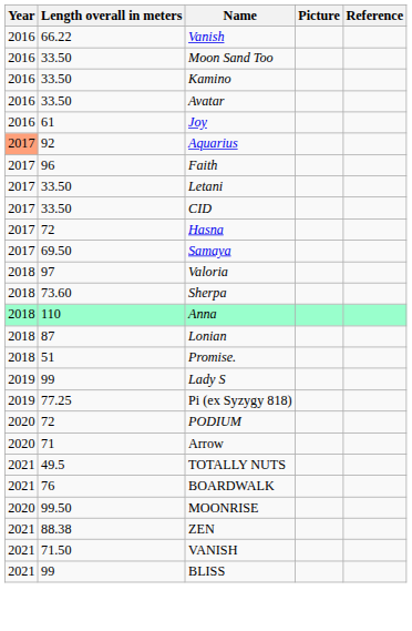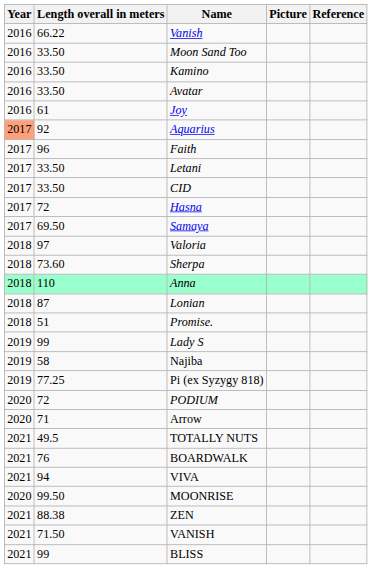 <table class="wikitable sortable">
 <tr>
 <th>Year</th>
 <th>Length overall in meters</th>
 <th>Name</th>
 <th>Picture</th>
 <th>Reference</th>
 </tr>
 <tr>
 <td>2016</td>
 <td>66.22</td>
 <td><em><a href='#'>Vanish</a></em></td>
 <td></td>
 <td></td>
 </tr>
 <tr>
 <td>2016</td>
 <td>33.50</td>
 <td><em>Moon Sand Too</em></td>
 <td></td>
 <td></td>
 </tr>
 <tr>
 <td>2016</td>
 <td>33.50</td>
 <td><em>Kamino</em></td>
 <td></td>
 <td></td>
 </tr>
 <tr>
 <td>2016</td>
 <td>33.50</td>
 <td><em>Avatar</em></td>
 <td></td>
 <td></td>
 </tr>
 <tr>
 <td>2016</td>
 <td>61</td>
 <td><em><a href='#'>Joy</a></em></td>
 <td></td>
 <td></td>
 </tr>
 <tr>
 <td style="background: lightsalmon;">2017</td>
 <td>92</td>
 <td><em><a href='#'>Aquarius</a></em></td>
 <td></td>
 <td></td>
 </tr>
 <tr>
 <td>2017</td>
 <td>96</td>
 <td><em>Faith</em></td>
 <td></td>
 <td></td>
 </tr>
 <tr>
 <td>2017</td>
 <td>33.50</td>
 <td><em>Letani</em></td>
 <td></td>
 <td></td>
 </tr>
 <tr>
 <td>2017</td>
 <td>33.50</td>
 <td><em>CID</em></td>
 <td></td>
 <td></td>
 </tr>
 <tr>
 <td>2017</td>
 <td>72</td>
 <td><em><a href='#'>Hasna</a></em></td>
 <td></td>
 <td></td>
 </tr>
 <tr>
 <td>2017</td>
 <td>69.50</td>
 <td><em><a href='#'>Samaya</a></em></td>
 <td></td>
 <td></td>
 </tr>
 <tr>
 <td>2018</td>
 <td>97</td>
 <td><em>Valoria</em></td>
 <td></td>
 <td></td>
 </tr>
 <tr>
 <td>2018</td>
 <td>73.60</td>
 <td><em>Sherpa</em></td>
 <td></td>
 <td></td>
 </tr>
 <tr style="background:#9fc;">
 <td>2018</td>
 <td>110</td>
 <td><em>Anna</em></td>
 <td></td>
 <td></td>
 </tr>
 <tr>
 <td>2018</td>
 <td>87</td>
 <td><em>Lonian</em></td>
 <td></td>
 <td></td>
 </tr>
 <tr>
 <td>2018</td>
 <td>51</td>
 <td><em>Promise.</em></td>
 <td></td>
 <td></td>
 </tr>
 <tr>
 <td>2019</td>
 <td>99</td>
 <td><em>Lady S</em></td>
 <td></td>
 <td></td>
 </tr>
 <tr>
 <td>2019</td>
+<td>58</td>
+<td>Najiba</td>
+<td></td>
+<td></td>
+</tr>
+<tr>
+<td>2019</td>
 <td>77.25</td>
 <td>Pi (ex Syzygy 818)</td>
 <td></td>
 <td></td>
 </tr>
 <tr>
 <td>2020</td>
 <td>72</td>
 <td><em>PODIUM</em></td>
 <td></td>
 <td></td>
 </tr>
 <tr>
 <td>2020</td>
 <td>71</td>
 <td>Arrow</td>
 <td></td>
 <td></td>
 </tr>
 <tr>
 <td>2021</td>
 <td>49.5</td>
 <td>TOTALLY NUTS</td>
 <td></td>
 <td></td>
 </tr>
 <tr>
 <td>2021</td>
 <td>76</td>
 <td>BOARDWALK</td>
 <td></td>
 <td></td>
 </tr>
 <tr>
+<td>2021</td>
+<td>94</td>
+<td>VIVA</td>
+<td></td>
+<td></td>
+</tr>
+<tr>
 <td>2020</td>
 <td>99.50</td>
 <td>MOONRISE</td>
 <td></td>
 <td></td>
 </tr>
 <tr>
 <td>2021</td>
 <td>88.38</td>
 <td>ZEN</td>
 <td></td>
 <td></td>
 </tr>
 <tr>
 <td>2021</td>
 <td>71.50</td>
 <td>VANISH</td>
 <td></td>
 <td></td>
 </tr>
 <tr>
 <td>2021</td>
 <td>99</td>
 <td>BLISS</td>
 <td></td>
 <td></td>
 </tr>
 </table>
